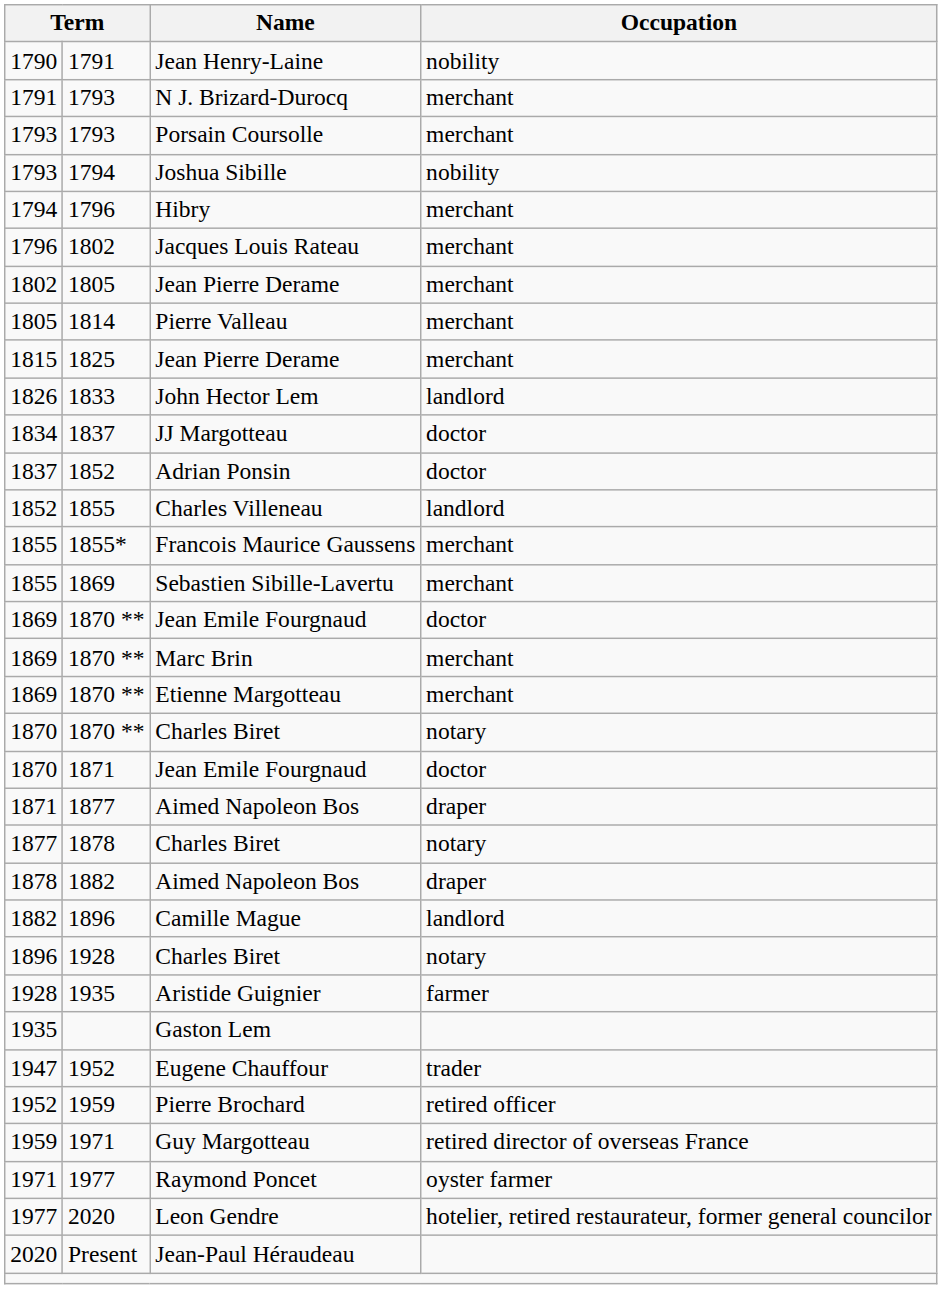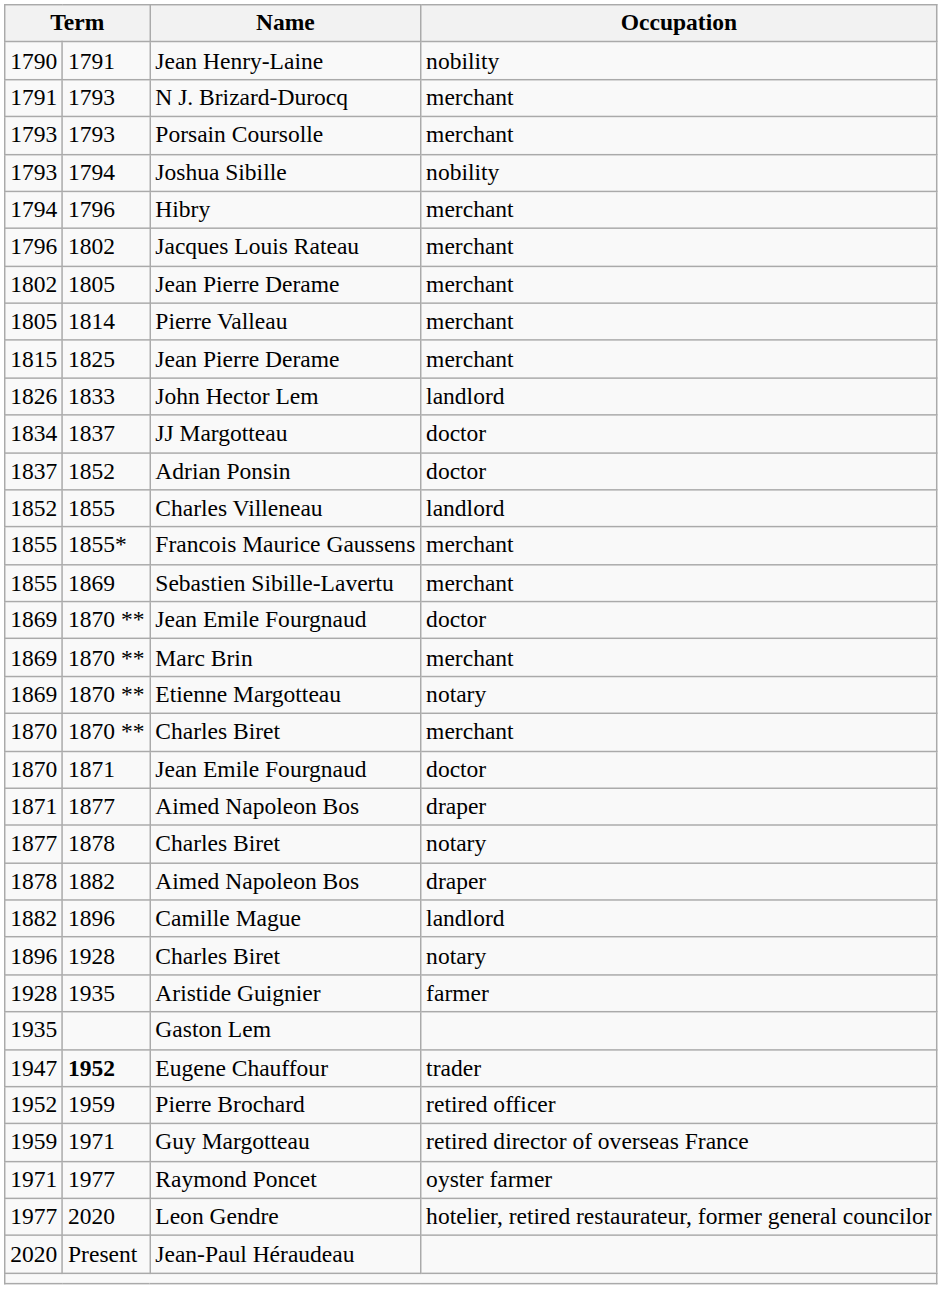 <table class="wikitable">
 <tr>
 <th colspan="2">Term</th>
 <th>Name</th>
 <th>Occupation</th>
 </tr>
 <tr>
 <td>1790</td>
 <td>1791</td>
 <td>Jean Henry-Laine</td>
 <td>nobility</td>
 </tr>
 <tr>
 <td>1791</td>
 <td>1793</td>
 <td>N J. Brizard-Durocq</td>
 <td>merchant</td>
 </tr>
 <tr>
 <td>1793</td>
 <td>1793</td>
 <td>Porsain Coursolle</td>
 <td>merchant</td>
 </tr>
 <tr>
 <td>1793</td>
 <td>1794</td>
 <td>Joshua Sibille</td>
 <td>nobility</td>
 </tr>
 <tr>
 <td>1794</td>
 <td>1796</td>
 <td>Hibry</td>
 <td>merchant</td>
 </tr>
 <tr>
 <td>1796</td>
 <td>1802</td>
 <td>Jacques Louis Rateau</td>
 <td>merchant</td>
 </tr>
 <tr>
 <td>1802</td>
 <td>1805</td>
 <td>Jean Pierre Derame</td>
 <td>merchant</td>
 </tr>
 <tr>
 <td>1805</td>
 <td>1814</td>
 <td>Pierre Valleau</td>
 <td>merchant</td>
 </tr>
 <tr>
 <td>1815</td>
 <td>1825</td>
 <td>Jean Pierre Derame</td>
 <td>merchant</td>
 </tr>
 <tr>
 <td>1826</td>
 <td>1833</td>
 <td>John Hector Lem</td>
 <td>landlord</td>
 </tr>
 <tr>
 <td>1834</td>
 <td>1837</td>
 <td>JJ Margotteau</td>
 <td>doctor</td>
 </tr>
 <tr>
 <td>1837</td>
 <td>1852</td>
 <td>Adrian Ponsin</td>
 <td>doctor</td>
 </tr>
 <tr>
 <td>1852</td>
 <td>1855</td>
 <td>Charles Villeneau</td>
 <td>landlord</td>
 </tr>
 <tr>
 <td>1855</td>
 <td>1855*</td>
 <td>Francois Maurice Gaussens</td>
 <td>merchant</td>
 </tr>
 <tr>
 <td>1855</td>
 <td>1869</td>
 <td>Sebastien Sibille-Lavertu</td>
 <td>merchant</td>
 </tr>
 <tr>
 <td>1869</td>
 <td>1870 **</td>
 <td>Jean Emile Fourgnaud</td>
 <td>doctor</td>
 </tr>
 <tr>
 <td>1869</td>
 <td>1870 **</td>
 <td>Marc Brin</td>
 <td>merchant</td>
 </tr>
 <tr>
 <td>1869</td>
 <td>1870 **</td>
 <td>Etienne Margotteau</td>
-<td>merchant</td>
+<td>notary</td>
 </tr>
 <tr>
 <td>1870</td>
 <td>1870 **</td>
 <td>Charles Biret</td>
-<td>notary</td>
+<td>merchant</td>
 </tr>
 <tr>
 <td>1870</td>
 <td>1871</td>
 <td>Jean Emile Fourgnaud</td>
 <td>doctor</td>
 </tr>
 <tr>
 <td>1871</td>
 <td>1877</td>
 <td>Aimed Napoleon Bos</td>
 <td>draper</td>
 </tr>
 <tr>
 <td>1877</td>
 <td>1878</td>
 <td>Charles Biret</td>
 <td>notary</td>
 </tr>
 <tr>
 <td>1878</td>
 <td>1882</td>
 <td>Aimed Napoleon Bos</td>
 <td>draper</td>
 </tr>
 <tr>
 <td>1882</td>
 <td>1896</td>
 <td>Camille Mague</td>
 <td>landlord</td>
 </tr>
 <tr>
 <td>1896</td>
 <td>1928</td>
 <td>Charles Biret</td>
 <td>notary</td>
 </tr>
 <tr>
 <td>1928</td>
 <td>1935</td>
 <td>Aristide Guignier</td>
 <td>farmer</td>
 </tr>
 <tr>
 <td>1935</td>
 <td></td>
 <td>Gaston Lem</td>
 </tr>
 <tr>
 <td>1947</td>
-<td>1952</td>
+<td><strong>1952</strong></td>
 <td>Eugene Chauffour</td>
 <td>trader</td>
 </tr>
 <tr>
 <td>1952</td>
 <td>1959</td>
 <td>Pierre Brochard</td>
 <td>retired officer</td>
 </tr>
 <tr>
 <td>1959</td>
 <td>1971</td>
 <td>Guy Margotteau</td>
 <td>retired director of overseas France</td>
 </tr>
 <tr>
 <td>1971</td>
 <td>1977</td>
 <td>Raymond Poncet</td>
 <td>oyster farmer</td>
 </tr>
 <tr>
 <td>1977</td>
 <td>2020</td>
 <td>Leon Gendre</td>
 <td>hotelier, retired restaurateur, former general councilor</td>
 </tr>
 <tr>
 <td>2020</td>
 <td>Present</td>
 <td>Jean-Paul Héraudeau</td>
 </tr>
 <tr>
 <td colspan = "5"></td>
 </tr>
 </table>
